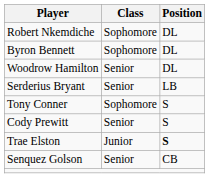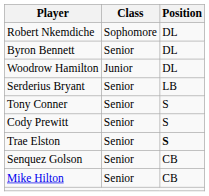 <table class="wikitable" border="1">
 <tr>
 <th>Player</th>
 <th>Class</th>
 <th>Position</th>
 </tr>
 <tr>
 <td>Robert Nkemdiche</td>
 <td>Sophomore</td>
 <td>DL</td>
 </tr>
 <tr>
 <td>Byron Bennett</td>
-<td>Sophomore</td>
+<td>Senior</td>
 <td>DL</td>
 </tr>
 <tr>
 <td>Woodrow Hamilton</td>
-<td>Senior</td>
+<td>Junior</td>
 <td>DL</td>
 </tr>
 <tr>
 <td>Serderius Bryant</td>
 <td>Senior</td>
 <td>LB</td>
 </tr>
 <tr>
 <td>Tony Conner</td>
-<td>Sophomore</td>
+<td>Senior</td>
 <td>S</td>
 </tr>
 <tr>
 <td>Cody Prewitt</td>
 <td>Senior</td>
 <td>S</td>
 </tr>
 <tr>
 <td>Trae Elston</td>
-<td>Junior</td>
+<td>Senior</td>
 <td><strong>S</strong></td>
 </tr>
 <tr>
 <td>Senquez Golson</td>
 <td>Senior</td>
 <td>CB</td>
 </tr>
 <tr>
+<td><a href='#'>Mike Hilton</a></td>
+<td>Senior</td>
+<td>CB</td>
+</tr>
+<tr>
 <td colspan="3" style="font-size: 8pt" align="center"></td>
 </tr>
 </table>
